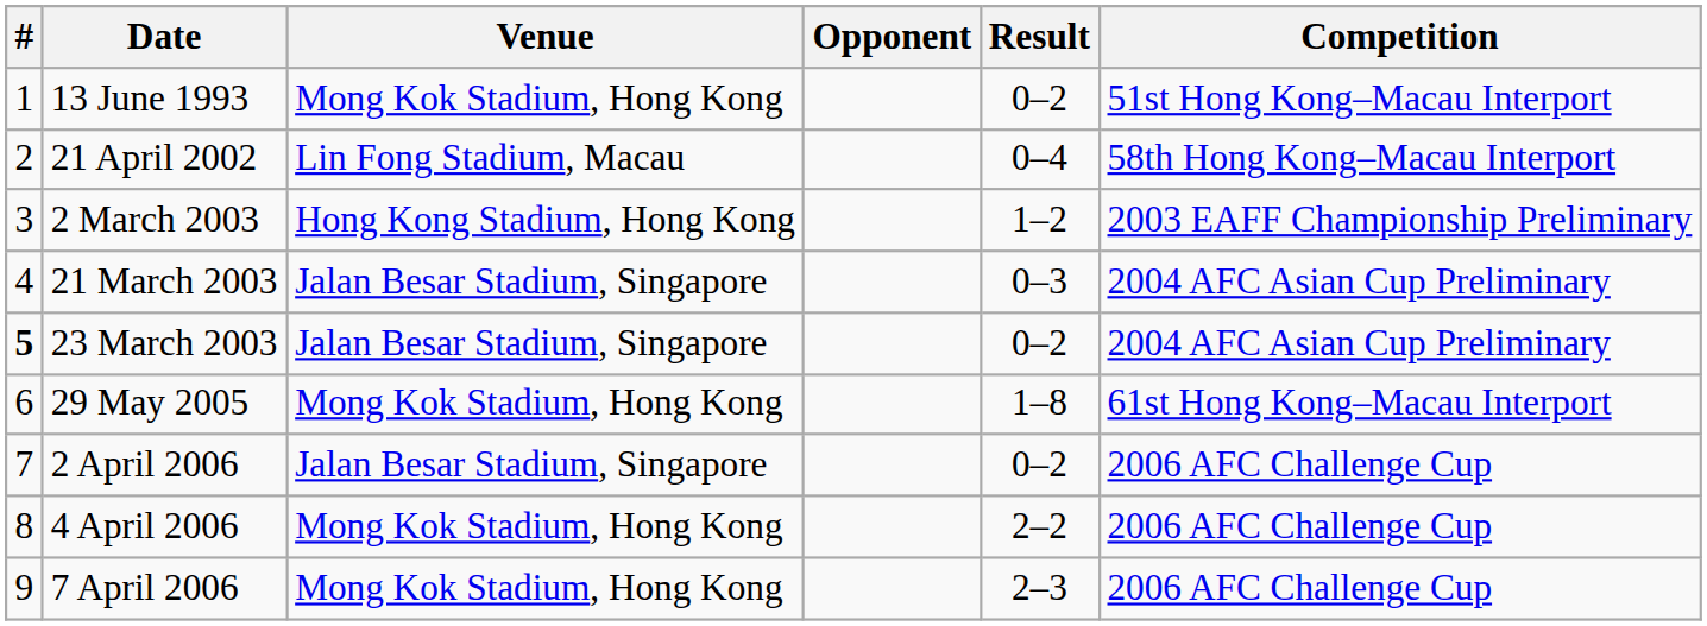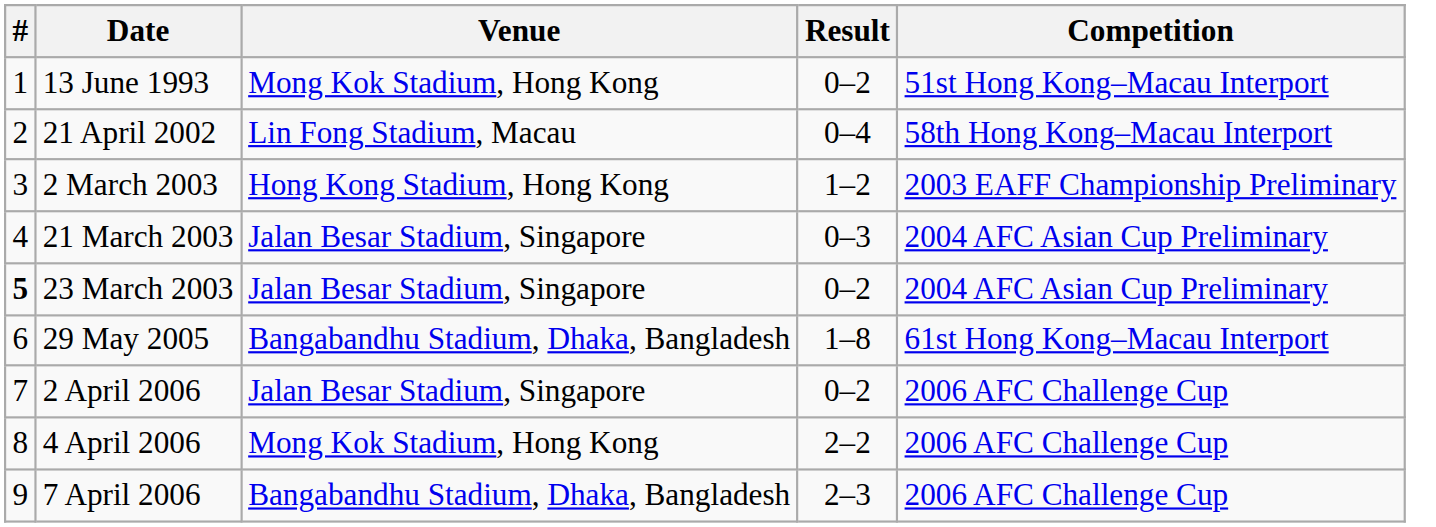 <table class="wikitable" style="font-size:90%; text-align: left;">
 <tr bgcolor="#CCCCCC" align="center">
 <th>#</th>
 <th>Date</th>
 <th>Venue</th>
-<th>Opponent</th>
 <th>Result</th>
 <th>Competition</th>
 </tr>
 <tr>
 <td>1</td>
 <td>13 June 1993</td>
 <td><a href='#'>Mong Kok Stadium</a>, Hong Kong</td>
-<td></td>
 <td align=center>0–2</td>
 <td><a href='#'>51st Hong Kong–Macau Interport</a></td>
 </tr>
 <tr>
 <td>2</td>
 <td>21 April 2002</td>
 <td><a href='#'>Lin Fong Stadium</a>, Macau</td>
-<td></td>
 <td align=center>0–4</td>
 <td><a href='#'>58th Hong Kong–Macau Interport</a></td>
 </tr>
 <tr>
 <td>3</td>
 <td>2 March 2003</td>
 <td><a href='#'>Hong Kong Stadium</a>, Hong Kong</td>
-<td></td>
 <td align=center>1–2</td>
 <td><a href='#'>2003 EAFF Championship Preliminary</a></td>
 </tr>
 <tr>
 <td>4</td>
 <td>21 March 2003</td>
 <td><a href='#'>Jalan Besar Stadium</a>, Singapore</td>
-<td></td>
 <td align=center>0–3</td>
 <td><a href='#'>2004 AFC Asian Cup Preliminary</a></td>
 </tr>
 <tr>
 <td><strong>5</strong></td>
 <td>23 March 2003</td>
 <td><a href='#'>Jalan Besar Stadium</a>, Singapore</td>
-<td></td>
 <td align=center>0–2</td>
 <td><a href='#'>2004 AFC Asian Cup Preliminary</a></td>
 </tr>
 <tr>
 <td>6</td>
 <td>29 May 2005</td>
-<td><a href='#'>Mong Kok Stadium</a>, Hong Kong</td>
-<td></td>
+<td><a href='#'>Bangabandhu Stadium</a>, <a href='#'>Dhaka</a>, Bangladesh</td>
 <td align=center>1–8</td>
 <td><a href='#'>61st Hong Kong–Macau Interport</a></td>
 </tr>
 <tr>
 <td>7</td>
 <td>2 April 2006</td>
 <td><a href='#'>Jalan Besar Stadium</a>, Singapore</td>
-<td></td>
 <td align=center>0–2</td>
 <td><a href='#'>2006 AFC Challenge Cup</a></td>
 </tr>
 <tr>
 <td>8</td>
 <td>4 April 2006</td>
 <td><a href='#'>Mong Kok Stadium</a>, Hong Kong</td>
-<td></td>
 <td align=center>2–2</td>
 <td><a href='#'>2006 AFC Challenge Cup</a></td>
 </tr>
 <tr>
 <td>9</td>
 <td>7 April 2006</td>
-<td><a href='#'>Mong Kok Stadium</a>, Hong Kong</td>
-<td></td>
+<td><a href='#'>Bangabandhu Stadium</a>, <a href='#'>Dhaka</a>, Bangladesh</td>
 <td align=center>2–3</td>
 <td><a href='#'>2006 AFC Challenge Cup</a></td>
 </tr>
 </table>
